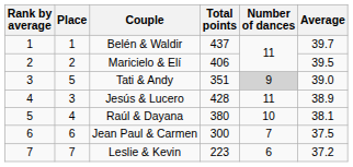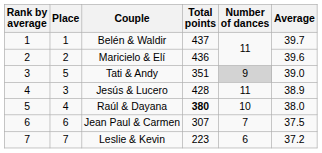 <table class="wikitable sortable" style="margin:auto; text-align:center;">
 <tr>
 <th>Rank by<br>average</th>
 <th>Place</th>
 <th>Couple</th>
 <th>Total<br>points</th>
 <th>Number<br>of dances</th>
 <th>Average</th>
 </tr>
 <tr>
 <td>1</td>
 <td>1</td>
 <td>Belén & Waldir</td>
 <td>437</td>
 <td rowspan=2>11</td>
 <td>39.7</td>
 </tr>
 <tr>
 <td>2</td>
 <td>2</td>
 <td>Maricielo & Elí</td>
-<td>406</td>
-<td>39.5</td>
+<td>436</td>
+<td>39.6</td>
 </tr>
 <tr>
 <td>3</td>
 <td>5</td>
 <td>Tati & Andy</td>
 <td>351</td>
 <td style="background: lightgrey;">9</td>
 <td>39.0</td>
 </tr>
 <tr>
 <td>4</td>
 <td>3</td>
 <td>Jesús & Lucero</td>
 <td>428</td>
 <td>11</td>
 <td>38.9</td>
 </tr>
 <tr>
 <td>5</td>
 <td>4</td>
 <td>Raúl & Dayana</td>
-<td>380</td>
+<td><strong>380</strong></td>
 <td>10</td>
-<td>38.1</td>
+<td>38.0</td>
 </tr>
 <tr>
 <td>6</td>
 <td>6</td>
 <td>Jean Paul & Carmen</td>
-<td>300</td>
+<td>307</td>
 <td>7</td>
 <td>37.5</td>
 </tr>
 <tr>
 <td>7</td>
 <td>7</td>
 <td>Leslie & Kevin</td>
 <td>223</td>
 <td>6</td>
 <td>37.2</td>
 </tr>
 </table>
